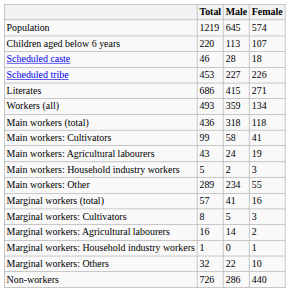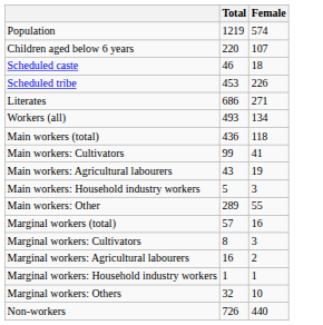 <table class="wikitable sortable">
 <tr>
 <th></th>
 <th>Total</th>
-<th>Male</th>
 <th>Female</th>
 </tr>
 <tr>
 <td>Population</td>
 <td>1219</td>
-<td>645</td>
 <td>574</td>
 </tr>
 <tr>
 <td>Children aged below 6 years</td>
 <td>220</td>
-<td>113</td>
 <td>107</td>
 </tr>
 <tr>
 <td><a href='#'>Scheduled caste</a></td>
 <td>46</td>
-<td>28</td>
 <td>18</td>
 </tr>
 <tr>
 <td><a href='#'>Scheduled tribe</a></td>
 <td>453</td>
-<td>227</td>
 <td>226</td>
 </tr>
 <tr>
 <td>Literates</td>
 <td>686</td>
-<td>415</td>
 <td>271</td>
 </tr>
 <tr>
 <td>Workers (all)</td>
 <td>493</td>
-<td>359</td>
 <td>134</td>
 </tr>
 <tr>
 <td>Main workers (total)</td>
 <td>436</td>
-<td>318</td>
 <td>118</td>
 </tr>
 <tr>
 <td>Main workers: Cultivators</td>
 <td>99</td>
-<td>58</td>
 <td>41</td>
 </tr>
 <tr>
 <td>Main workers: Agricultural labourers</td>
 <td>43</td>
-<td>24</td>
 <td>19</td>
 </tr>
 <tr>
 <td>Main workers: Household industry workers</td>
 <td>5</td>
-<td>2</td>
 <td>3</td>
 </tr>
 <tr>
 <td>Main workers: Other</td>
 <td>289</td>
-<td>234</td>
 <td>55</td>
 </tr>
 <tr>
 <td>Marginal workers (total)</td>
 <td>57</td>
-<td>41</td>
 <td>16</td>
 </tr>
 <tr>
 <td>Marginal workers: Cultivators</td>
 <td>8</td>
-<td>5</td>
 <td>3</td>
 </tr>
 <tr>
 <td>Marginal workers: Agricultural labourers</td>
 <td>16</td>
-<td>14</td>
 <td>2</td>
 </tr>
 <tr>
 <td>Marginal workers: Household industry workers</td>
 <td>1</td>
-<td>0</td>
 <td>1</td>
 </tr>
 <tr>
 <td>Marginal workers: Others</td>
 <td>32</td>
-<td>22</td>
 <td>10</td>
 </tr>
 <tr>
 <td>Non-workers</td>
 <td>726</td>
-<td>286</td>
 <td>440</td>
 </tr>
 </table>
